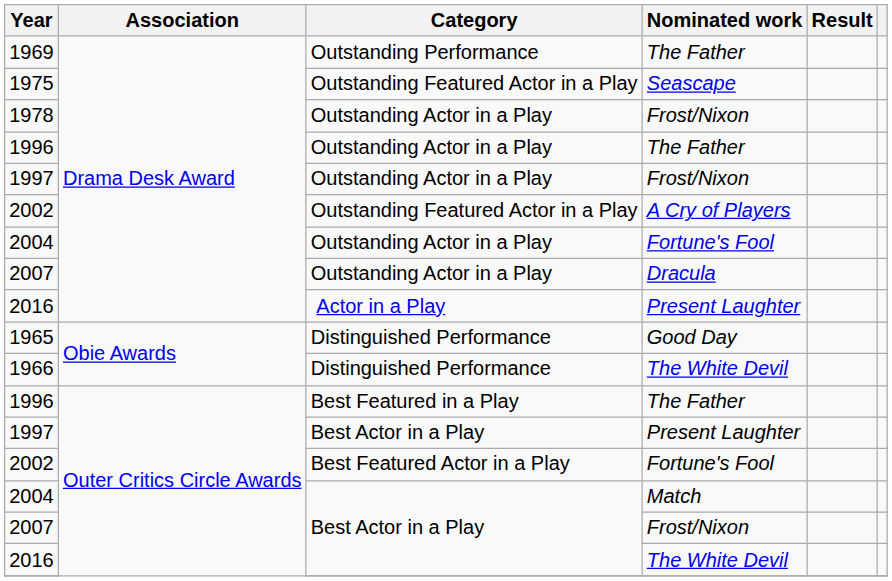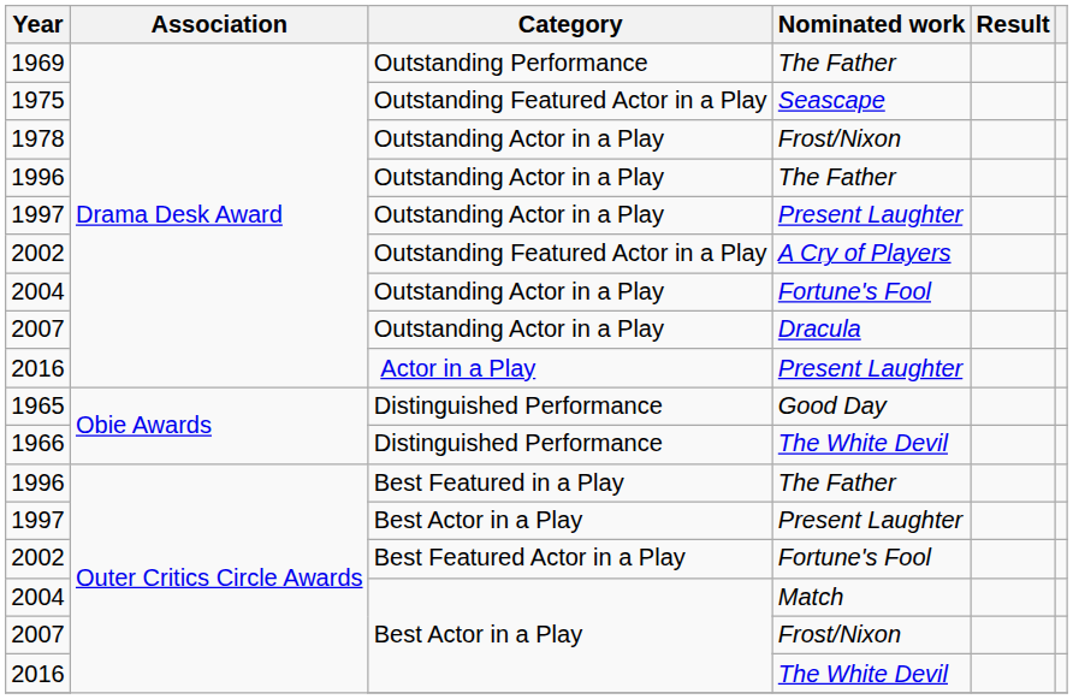 <table class="wikitable sortable">
 <tr>
 <th>Year</th>
 <th>Association</th>
 <th>Category</th>
 <th>Nominated work</th>
 <th>Result</th>
 <th class=unsortable></th>
 </tr>
 <tr>
 <td>1969</td>
 <td rowspan=9><a href='#'>Drama Desk Award</a></td>
 <td>Outstanding Performance</td>
 <td><em>The Father</em></td>
 <td></td>
 <td></td>
 </tr>
 <tr>
 <td>1975</td>
 <td>Outstanding Featured Actor in a Play</td>
 <td><em><a href='#'>Seascape</a></em></td>
 <td></td>
 <td></td>
 </tr>
 <tr>
 <td>1978</td>
 <td>Outstanding Actor in a Play</td>
 <td><em>Frost/Nixon</em></td>
 <td></td>
 <td></td>
 </tr>
 <tr>
 <td>1996</td>
 <td>Outstanding Actor in a Play</td>
 <td><em>The Father</em></td>
 <td></td>
 <td></td>
 </tr>
 <tr>
 <td>1997</td>
 <td>Outstanding Actor in a Play</td>
-<td><em>Frost/Nixon</em></td>
+<td><em><a href='#'>Present Laughter</a></em></td>
 <td></td>
 <td></td>
 </tr>
 <tr>
 <td>2002</td>
 <td>Outstanding Featured Actor in a Play</td>
 <td><em><a href='#'>A Cry of Players</a></em></td>
 <td></td>
 <td></td>
 </tr>
 <tr>
 <td>2004</td>
 <td>Outstanding Actor in a Play</td>
 <td><em><a href='#'>Fortune's Fool</a></em></td>
 <td></td>
 <td></td>
 </tr>
 <tr>
 <td>2007</td>
 <td>Outstanding Actor in a Play</td>
 <td><em><a href='#'>Dracula</a></em></td>
 <td></td>
 <td></td>
 </tr>
 <tr>
 <td>2016</td>
 <td> <a href='#'>Actor in a Play</a></td>
 <td><em><a href='#'>Present Laughter</a></em></td>
 <td></td>
 <td></td>
 </tr>
 <tr>
 <td>1965</td>
 <td rowspan=2><a href='#'>Obie Awards</a></td>
 <td>Distinguished Performance</td>
 <td><em>Good Day</em></td>
 <td></td>
 <td></td>
 </tr>
 <tr>
 <td>1966</td>
 <td>Distinguished Performance</td>
 <td><em><a href='#'>The White Devil</a></em></td>
 <td></td>
 <td></td>
 </tr>
 <tr>
 <td>1996</td>
 <td rowspan=7><a href='#'>Outer Critics Circle Awards</a></td>
 <td>Best Featured in a Play</td>
 <td><em>The Father</em></td>
 <td></td>
 <td></td>
 </tr>
 <tr>
 <td>1997</td>
 <td>Best Actor in a Play</td>
 <td><em>Present Laughter</em></td>
 <td></td>
 <td></td>
 </tr>
 <tr>
 <td>2002</td>
 <td>Best Featured Actor in a Play</td>
 <td><em>Fortune's Fool</em></td>
 <td></td>
 <td></td>
 </tr>
 <tr>
 <td>2004</td>
 <td rowspan=3>Best Actor in a Play</td>
 <td><em>Match</em></td>
 <td></td>
 <td></td>
 </tr>
 <tr>
 <td>2007</td>
 <td><em>Frost/Nixon</em></td>
 <td></td>
 <td></td>
 </tr>
 <tr>
 <td>2016</td>
 <td><em><a href='#'>The White Devil</a></em></td>
 <td></td>
 <td></td>
 </tr>
 <tr>
 </tr>
 </table>
